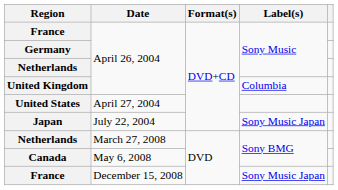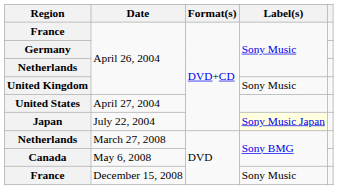 <table class="wikitable plainrowheaders">
 <tr>
 <th scope="col">Region</th>
 <th scope="col">Date</th>
 <th scope="col">Format(s)</th>
 <th scope="col">Label(s)</th>
 <th scope="col"></th>
 </tr>
 <tr>
 <th scope="row">France</th>
 <td rowspan="4">April 26, 2004</td>
 <td rowspan="6"><a href='#'>DVD</a>+<a href='#'>CD</a></td>
 <td rowspan="3"><a href='#'>Sony Music</a></td>
 <td align="center"></td>
 </tr>
 <tr>
 <th scope="row">Germany</th>
 <td align="center"></td>
 </tr>
 <tr>
 <th scope="row">Netherlands</th>
 <td align="center"></td>
 </tr>
 <tr>
 <th scope="row">United Kingdom</th>
-<td><a href='#'>Columbia</a></td>
+<td>Sony Music</td>
 <td align="center"></td>
 </tr>
 <tr>
 <th scope="row">United States</th>
 <td>April 27, 2004</td>
 <td></td>
 <td align="center"></td>
 </tr>
 <tr>
 <th scope="row">Japan</th>
 <td>July 22, 2004</td>
-<td><a href='#'>Sony Music Japan</a></td>
+<td style="background: lightyellow;"><a href='#'>Sony Music Japan</a></td>
 <td align="center"></td>
 </tr>
 <tr>
 <th scope="row">Netherlands</th>
 <td>March 27, 2008</td>
 <td rowspan="3">DVD</td>
 <td rowspan="2"><a href='#'>Sony BMG</a></td>
 <td align="center"></td>
 </tr>
 <tr>
 <th scope="row">Canada</th>
 <td>May 6, 2008</td>
 <td align="center"></td>
 </tr>
 <tr>
 <th scope="row">France</th>
 <td>December 15, 2008</td>
-<td><a href='#'>Sony Music Japan</a></td>
+<td>Sony Music</td>
 <td align="center"></td>
 </tr>
 </table>
